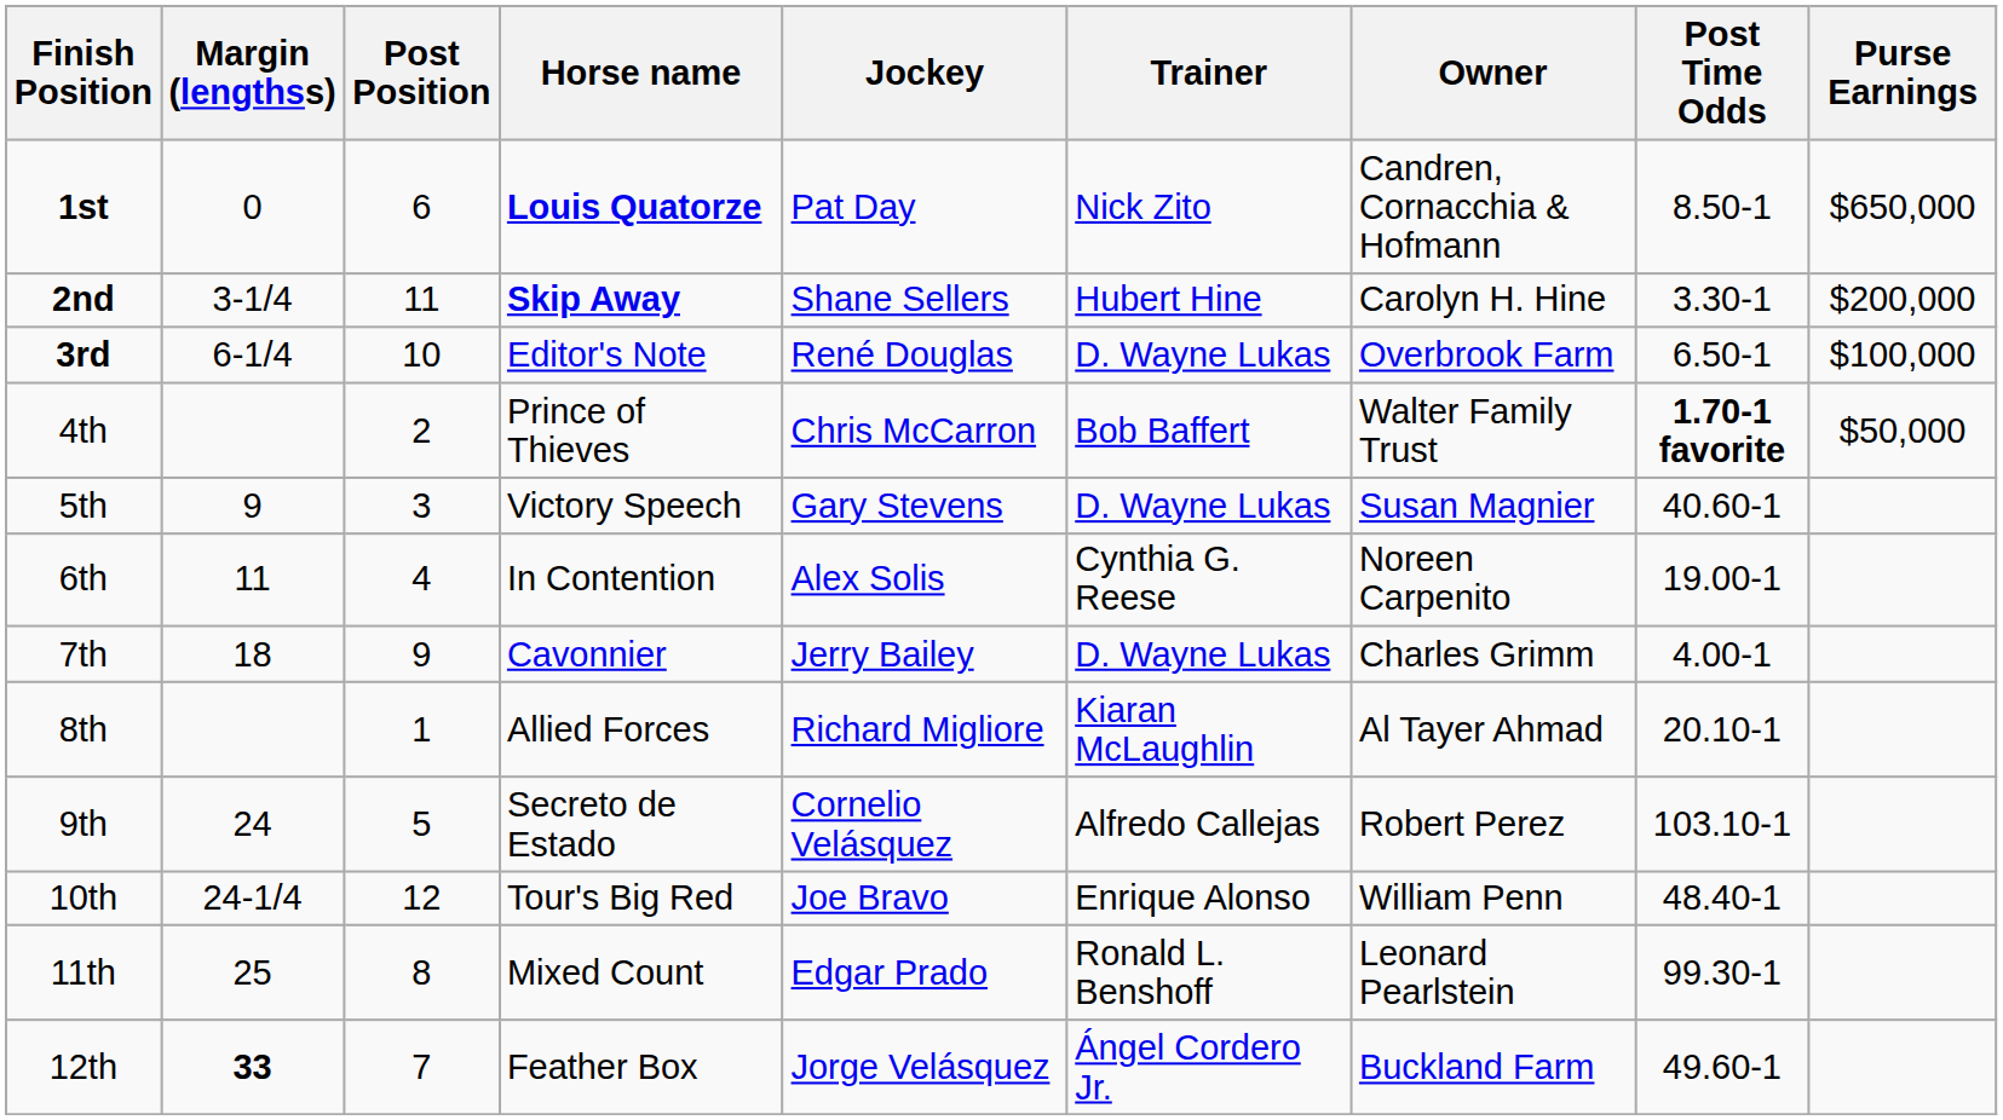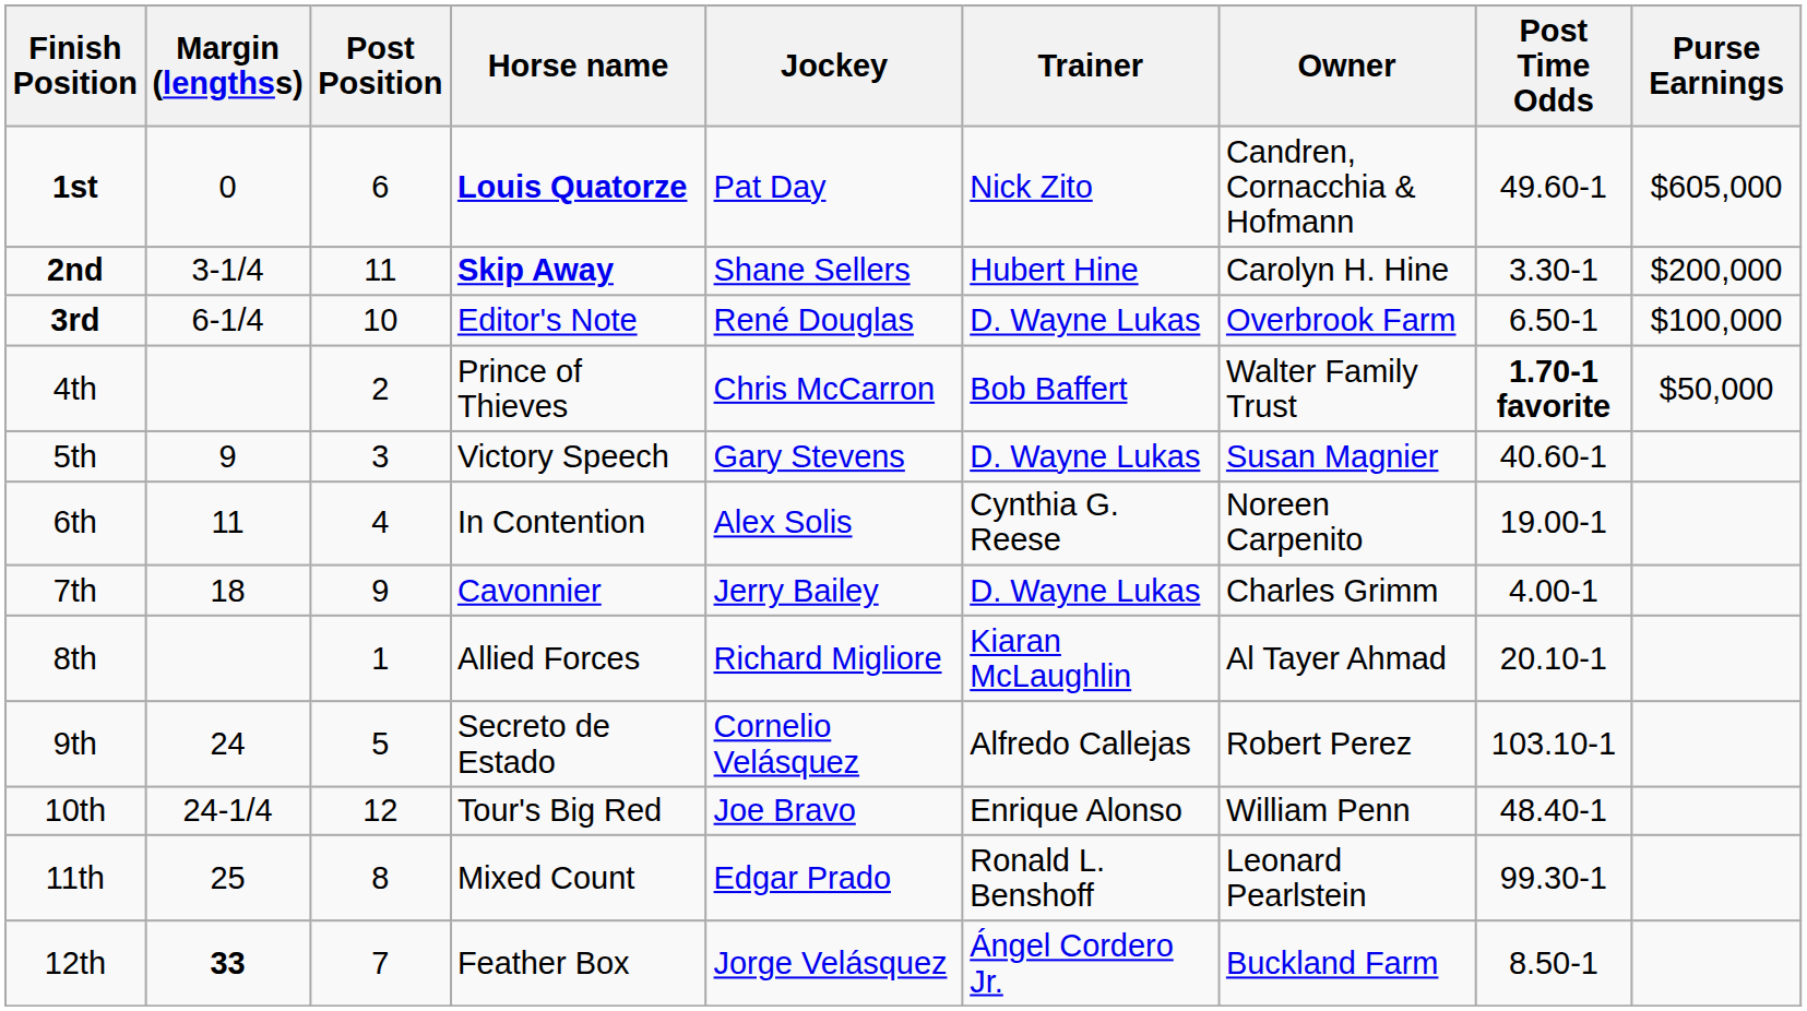 <table class="wikitable sortable" | border="2" cellpadding="1" style="border-collapse: collapse; font-size:90%">
 <tr>
 <th width="45px">Finish <br> Position</th>
 <th width="45px">Margin<br> <span>(<a href='#'>lengths</a>s)</span></th>
 <th width="40px">Post <br> Position</th>
 <th width="110px">Horse name</th>
 <th width="110px">Jockey</th>
 <th width="110px">Trainer</th>
 <th width="110px">Owner</th>
 <th width="65px">Post Time <br> Odds</th>
 <th width="70px">Purse <br> Earnings</th>
 </tr>
 <tr>
 <td align=center><strong>1<span>st</span></strong></td>
 <td align=center>0</td>
 <td align=center>6</td>
 <td><strong><a href='#'>Louis Quatorze</a></strong></td>
 <td><a href='#'>Pat Day</a></td>
 <td><a href='#'>Nick Zito</a></td>
 <td>Candren, Cornacchia & Hofmann</td>
-<td align=center>8.50-1</td>
-<td align=center>$650,000</td>
+<td align=center>49.60-1</td>
+<td align=center>$605,000</td>
 </tr>
 <tr>
 <td align=center><strong>2<span>nd</span></strong></td>
 <td align=center>3-1/4</td>
 <td align=center>11</td>
 <td><strong><a href='#'>Skip Away</a></strong></td>
 <td><a href='#'>Shane Sellers</a></td>
 <td><a href='#'>Hubert Hine</a></td>
 <td>Carolyn H. Hine</td>
 <td align=center>3.30-1</td>
 <td align=center>$200,000</td>
 </tr>
 <tr>
 <td align=center><strong>3<span>rd</span></strong></td>
 <td align=center>6-1/4</td>
 <td align=center>10</td>
 <td><a href='#'>Editor's Note</a></td>
 <td><a href='#'>René Douglas</a></td>
 <td><a href='#'>D. Wayne Lukas</a></td>
 <td><a href='#'>Overbrook Farm</a></td>
 <td align=center>6.50-1</td>
 <td align=center>$100,000</td>
 </tr>
 <tr>
 <td align=center>4<span>th</span></td>
 <td align=center></td>
 <td align=center>2</td>
 <td>Prince of Thieves</td>
 <td><a href='#'>Chris McCarron</a></td>
 <td><a href='#'>Bob Baffert</a></td>
 <td>Walter Family Trust</td>
 <td align=center><strong>1.70-1 <br> <span>favorite</span></strong></td>
 <td align=center>$50,000</td>
 </tr>
 <tr>
 <td align=center>5<span>th</span></td>
 <td align=center>9</td>
 <td align=center>3</td>
 <td>Victory Speech</td>
 <td><a href='#'>Gary Stevens</a></td>
 <td><a href='#'>D. Wayne Lukas</a></td>
 <td><a href='#'>Susan Magnier</a></td>
 <td align=center>40.60-1</td>
 <td align=center></td>
 </tr>
 <tr>
 <td align=center>6<span>th</span></td>
 <td align=center>11</td>
 <td align=center>4</td>
 <td>In Contention</td>
 <td><a href='#'>Alex Solis</a></td>
 <td>Cynthia G. Reese</td>
 <td>Noreen Carpenito</td>
 <td align=center>19.00-1</td>
 <td></td>
 </tr>
 <tr>
 <td align=center>7<span>th</span></td>
 <td align=center>18</td>
 <td align=center>9</td>
 <td><a href='#'>Cavonnier</a></td>
 <td><a href='#'>Jerry Bailey</a></td>
 <td><a href='#'>D. Wayne Lukas</a></td>
 <td>Charles Grimm</td>
 <td align=center>4.00-1</td>
 <td></td>
 </tr>
 <tr>
 <td align=center>8<span>th</span></td>
 <td align=center></td>
 <td align=center>1</td>
 <td>Allied Forces</td>
 <td><a href='#'>Richard Migliore</a></td>
 <td><a href='#'>Kiaran McLaughlin</a></td>
 <td>Al Tayer Ahmad</td>
 <td align=center>20.10-1</td>
 <td></td>
 </tr>
 <tr>
 <td align=center>9<span>th</span></td>
 <td align=center>24</td>
 <td align=center>5</td>
 <td>Secreto de Estado</td>
 <td><a href='#'>Cornelio Velásquez</a></td>
 <td>Alfredo Callejas</td>
 <td>Robert Perez</td>
 <td align=center>103.10-1</td>
 <td></td>
 </tr>
 <tr>
 <td align=center>10<span>th</span></td>
 <td align=center>24-1/4</td>
 <td align=center>12</td>
 <td>Tour's Big Red</td>
 <td><a href='#'>Joe Bravo</a></td>
 <td>Enrique Alonso</td>
 <td>William Penn</td>
 <td align=center>48.40-1</td>
 <td></td>
 </tr>
 <tr>
 <td align=center>11<span>th</span></td>
 <td align=center>25</td>
 <td align=center>8</td>
 <td>Mixed Count</td>
 <td><a href='#'>Edgar Prado</a></td>
 <td>Ronald L. Benshoff</td>
 <td>Leonard Pearlstein</td>
 <td align=center>99.30-1</td>
 <td></td>
 </tr>
 <tr>
 <td align=center>12<span>th</span></td>
 <td align=center><strong>33</strong></td>
 <td align=center>7</td>
 <td>Feather Box</td>
 <td><a href='#'>Jorge Velásquez</a></td>
 <td><a href='#'>Ángel Cordero Jr.</a></td>
 <td><a href='#'>Buckland Farm</a></td>
-<td align=center>49.60-1</td>
+<td align=center>8.50-1</td>
 <td></td>
 </tr>
 <tr>
 </tr>
 </table>
